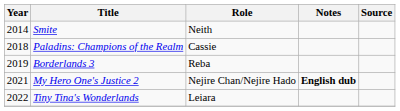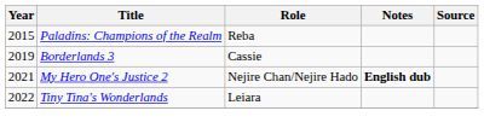 <table class="wikitable sortable plainrowheaders">
 <tr>
 <th>Year</th>
 <th>Title</th>
 <th>Role</th>
 <th class="unsortable">Notes</th>
 <th class="unsortable">Source</th>
 </tr>
 <tr>
-<td>2014</td>
-<td><em><a href='#'>Smite</a></em></td>
-<td>Neith</td>
-<td></td>
-<td></td>
-</tr>
-<tr>
-<td>2018</td>
+<td>2015</td>
 <td><em><a href='#'>Paladins: Champions of the Realm</a></em></td>
-<td>Cassie</td>
+<td>Reba</td>
 <td></td>
 <td></td>
 </tr>
 <tr>
 <td>2019</td>
 <td><em><a href='#'>Borderlands 3</a></em></td>
-<td>Reba</td>
+<td>Cassie</td>
 <td></td>
 <td></td>
 </tr>
 <tr>
 <td>2021</td>
 <td><em><a href='#'>My Hero One's Justice 2</a></em></td>
 <td>Nejire Chan/Nejire Hado</td>
 <td><strong>English dub</strong></td>
 <td></td>
 </tr>
 <tr>
 <td>2022</td>
 <td><em><a href='#'>Tiny Tina's Wonderlands</a></em></td>
 <td>Leiara</td>
 <td></td>
 <td></td>
 </tr>
 <tr>
 </tr>
 </table>
